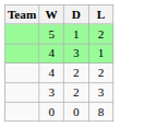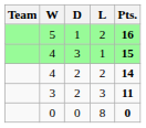 <table class="wikitable" align="center"|>
 <tr>
 <th>Team</th>
 <th width=25px>W</th>
 <th width=25px>D</th>
 <th width=25px>L</th>
+<th width=25px>Pts.</th>
 </tr>
 <tr align="center" bgcolor="#98fb98">
 <td align="left"></td>
 <td>5</td>
 <td>1</td>
 <td>2</td>
+<td><strong>16</strong></td>
 </tr>
 <tr align="center" bgcolor="#98fb98">
 <td align="left"></td>
 <td>4</td>
 <td>3</td>
 <td>1</td>
+<td><strong>15</strong></td>
 </tr>
 <tr align="center">
 <td align="left"></td>
 <td>4</td>
 <td>2</td>
 <td>2</td>
+<td><strong>14</strong></td>
 </tr>
 <tr align="center">
 <td align="left"></td>
 <td>3</td>
 <td>2</td>
 <td>3</td>
+<td><strong>11</strong></td>
 </tr>
 <tr align="center">
 <td align="left"></td>
 <td>0</td>
 <td>0</td>
 <td>8</td>
+<td><strong>0</strong></td>
 </tr>
 </table>
